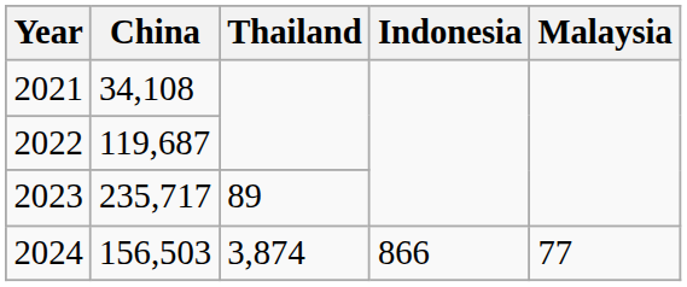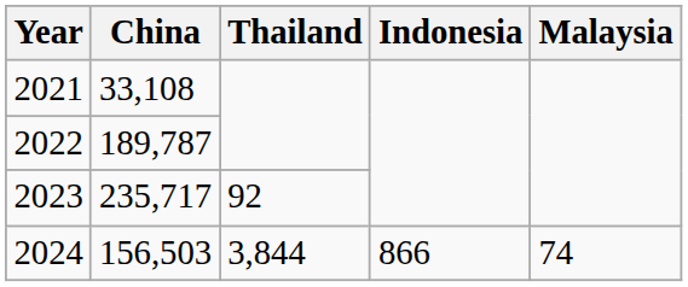 <table class="wikitable">
 <tr>
 <th>Year</th>
 <th>China</th>
 <th>Thailand</th>
 <th>Indonesia</th>
 <th>Malaysia</th>
 </tr>
 <tr>
 <td>2021</td>
-<td>34,108</td>
+<td>33,108</td>
 <td rowspan="2"></td>
 <td rowspan="3"></td>
 <td rowspan="3"></td>
 </tr>
 <tr>
 <td>2022</td>
-<td>119,687</td>
+<td>189,787</td>
 </tr>
 <tr>
 <td>2023</td>
 <td>235,717</td>
-<td>89</td>
+<td>92</td>
 </tr>
 <tr>
 <td>2024</td>
 <td>156,503</td>
-<td>3,874</td>
+<td>3,844</td>
 <td>866</td>
-<td>77</td>
+<td>74</td>
 </tr>
 </table>
